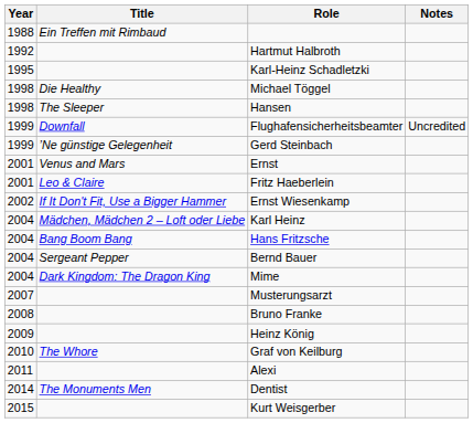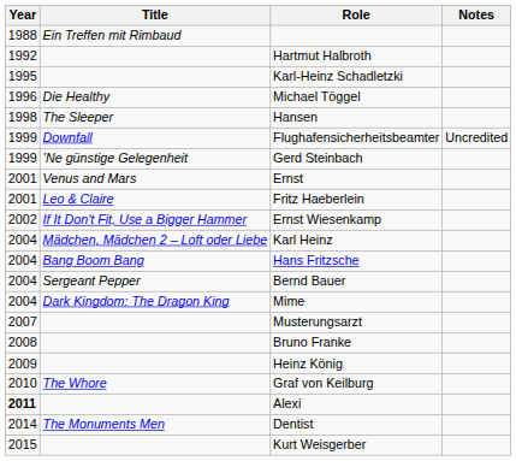 <table class="wikitable sortable">
 <tr>
 <th>Year</th>
 <th>Title</th>
 <th>Role</th>
 <th class="unsortable">Notes</th>
 </tr>
 <tr>
 <td>1988</td>
 <td><em>Ein Treffen mit Rimbaud</em></td>
 <td></td>
 <td></td>
 </tr>
 <tr>
 <td>1992</td>
 <td><em></em></td>
 <td>Hartmut Halbroth</td>
 <td></td>
 </tr>
 <tr>
 <td>1995</td>
 <td><em></em></td>
 <td>Karl-Heinz Schadletzki</td>
 <td></td>
 </tr>
 <tr>
-<td>1998</td>
+<td>1996</td>
 <td><em>Die Healthy</em></td>
 <td>Michael Töggel</td>
 <td></td>
 </tr>
 <tr>
 <td>1998</td>
 <td><em>The Sleeper</em></td>
 <td>Hansen</td>
 <td></td>
 </tr>
 <tr>
 <td>1999</td>
 <td><em><a href='#'>Downfall</a></em></td>
 <td>Flughafensicherheitsbeamter</td>
 <td>Uncredited</td>
 </tr>
 <tr>
 <td>1999</td>
 <td><em>’Ne günstige Gelegenheit</em></td>
 <td>Gerd Steinbach</td>
 <td></td>
 </tr>
 <tr>
 <td>2001</td>
 <td><em>Venus and Mars</em></td>
 <td>Ernst</td>
 <td></td>
 </tr>
 <tr>
 <td>2001</td>
 <td><em><a href='#'>Leo & Claire</a></em></td>
 <td>Fritz Haeberlein</td>
 <td></td>
 </tr>
 <tr>
 <td>2002</td>
 <td><em><a href='#'>If It Don't Fit, Use a Bigger Hammer</a></em></td>
 <td>Ernst Wiesenkamp</td>
 <td></td>
 </tr>
 <tr>
 <td>2004</td>
 <td><em><a href='#'>Mädchen, Mädchen 2 – Loft oder Liebe</a></em></td>
 <td>Karl Heinz</td>
 <td></td>
 </tr>
 <tr>
 <td>2004</td>
 <td><em><a href='#'>Bang Boom Bang</a></em></td>
 <td><a href='#'>Hans Fritzsche</a></td>
 <td></td>
 </tr>
 <tr>
 <td>2004</td>
 <td><em>Sergeant Pepper</em></td>
 <td>Bernd Bauer</td>
 <td></td>
 </tr>
 <tr>
 <td>2004</td>
 <td><em><a href='#'>Dark Kingdom: The Dragon King</a></em></td>
 <td>Mime</td>
 <td></td>
 </tr>
 <tr>
 <td>2007</td>
 <td><em></em></td>
 <td>Musterungsarzt</td>
 <td></td>
 </tr>
 <tr>
 <td>2008</td>
 <td><em></em></td>
 <td>Bruno Franke</td>
 <td></td>
 </tr>
 <tr>
 <td>2009</td>
 <td><em></em></td>
 <td>Heinz König</td>
 <td></td>
 </tr>
 <tr>
 <td>2010</td>
 <td><em><a href='#'>The Whore</a></em></td>
 <td>Graf von Keilburg</td>
 <td></td>
 </tr>
 <tr>
-<td>2011</td>
+<td><strong>2011</strong></td>
 <td><em></em></td>
 <td>Alexi</td>
 <td></td>
 </tr>
 <tr>
 <td>2014</td>
 <td><em><a href='#'>The Monuments Men</a></em></td>
 <td>Dentist</td>
 <td></td>
 </tr>
 <tr>
 <td>2015</td>
 <td><em></em></td>
 <td>Kurt Weisgerber</td>
 <td></td>
 </tr>
 </table>
